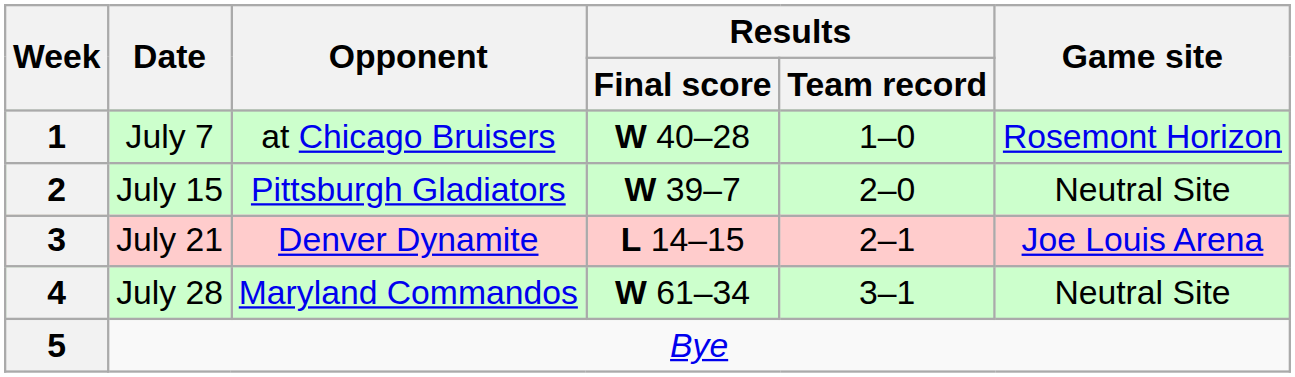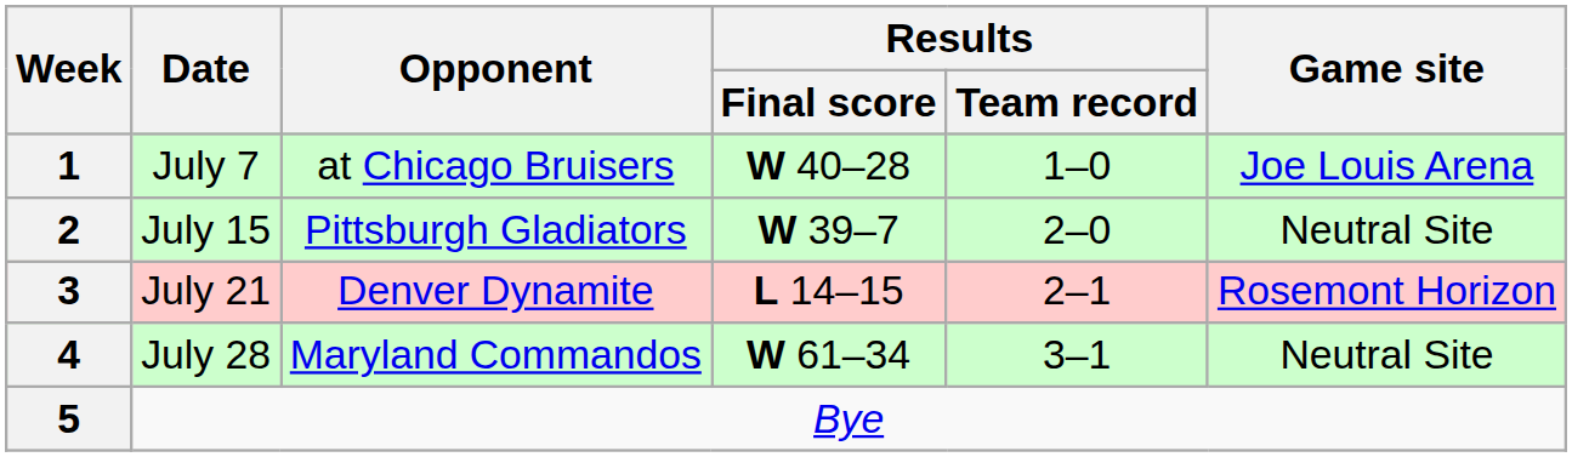 <table class="wikitable" style="font-size: 92%;" "align=center">
 <tr>
 <th rowspan="2">Week</th>
 <th rowspan="2">Date</th>
 <th rowspan="2">Opponent</th>
 <th colspan="2">Results</th>
 <th rowspan="2">Game site</th>
 </tr>
 <tr>
 <th>Final score</th>
 <th>Team record</th>
 </tr>
 <tr style="background:#cfc">
 <th>1</th>
 <td style="text-align:center;">July 7</td>
 <td style="text-align:center;">at <a href='#'>Chicago Bruisers</a></td>
 <td style="text-align:center;"><strong>W</strong> 40–28</td>
 <td style="text-align:center;">1–0</td>
-<td style="text-align:center;"><a href='#'>Rosemont Horizon</a></td>
+<td style="text-align:center;"><a href='#'>Joe Louis Arena</a></td>
 </tr>
 <tr style="background:#cfc">
 <th>2</th>
 <td style="text-align:center;">July 15</td>
 <td style="text-align:center;"><a href='#'>Pittsburgh Gladiators</a></td>
 <td style="text-align:center;"><strong>W</strong> 39–7</td>
 <td style="text-align:center;">2–0</td>
 <td style="text-align:center;">Neutral Site</td>
 </tr>
 <tr style="background:#fcc">
 <th>3</th>
 <td style="text-align:center;">July 21</td>
 <td style="text-align:center;"><a href='#'>Denver Dynamite</a></td>
 <td style="text-align:center;"><strong>L</strong> 14–15</td>
 <td style="text-align:center;">2–1</td>
-<td style="text-align:center;"><a href='#'>Joe Louis Arena</a></td>
+<td style="text-align:center;"><a href='#'>Rosemont Horizon</a></td>
 </tr>
 <tr style="background:#cfc">
 <th>4</th>
 <td style="text-align:center;">July 28</td>
 <td style="text-align:center;"><a href='#'>Maryland Commandos</a></td>
 <td style="text-align:center;"><strong>W</strong> 61–34</td>
 <td style="text-align:center;">3–1</td>
 <td style="text-align:center;">Neutral Site</td>
 </tr>
 <tr>
 <th>5</th>
 <td colspan="8" style="text-align:center;"><em><a href='#'>Bye</a></em></td>
 </tr>
 </table>
